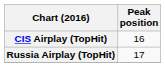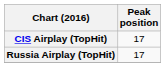 <table class="wikitable plainrowheaders sortable" style="text-align:center">
 <tr>
 <th scope="col">Chart (2016)</th>
 <th scope="col">Peak<br>position</th>
 </tr>
 <tr>
 <th scope="row"><a href='#'>CIS</a> Airplay (TopHit)</th>
-<td>16</td>
+<td>17</td>
 </tr>
 <tr>
 <th scope="row">Russia Airplay (TopHit)</th>
 <td>17</td>
 </tr>
 <tr>
 </tr>
 </table>
